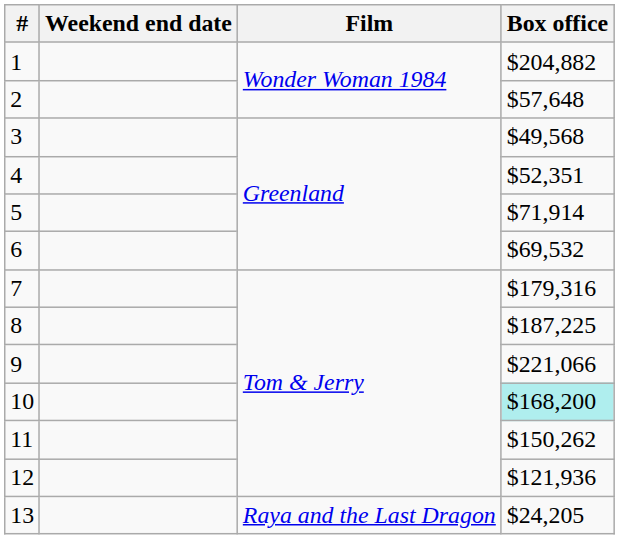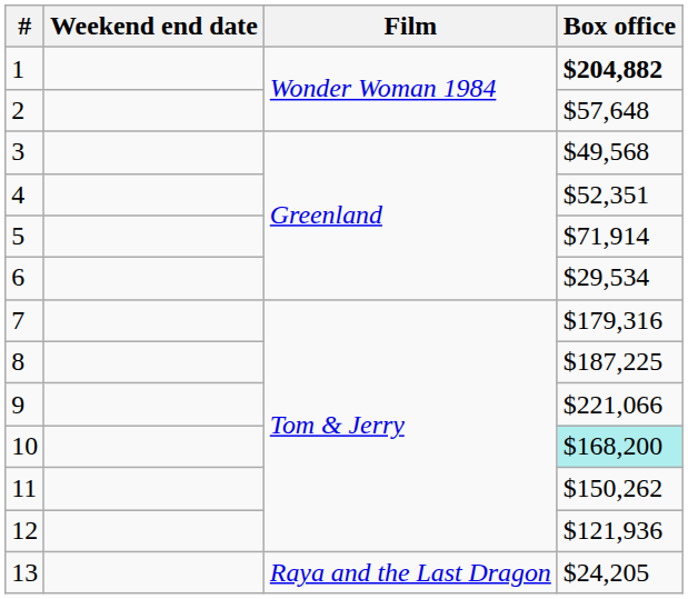 <table class="wikitable sortable">
 <tr>
 <th abbr="Week">#</th>
 <th abbr="Date">Weekend end date</th>
 <th>Film</th>
 <th>Box office</th>
 </tr>
 <tr>
 <td>1</td>
 <td></td>
 <td rowspan="2"><em><a href='#'>Wonder Woman 1984</a></em></td>
-<td>$204,882</td>
+<td><strong>$204,882</strong></td>
 </tr>
 <tr>
 <td>2</td>
 <td></td>
 <td>$57,648</td>
 </tr>
 <tr>
 <td>3</td>
 <td></td>
 <td rowspan="4"><em><a href='#'>Greenland</a></em></td>
 <td>$49,568</td>
 </tr>
 <tr>
 <td>4</td>
 <td></td>
 <td>$52,351</td>
 </tr>
 <tr>
 <td>5</td>
 <td></td>
 <td>$71,914</td>
 </tr>
 <tr>
 <td>6</td>
 <td></td>
-<td>$69,532</td>
+<td>$29,534</td>
 </tr>
 <tr>
 <td>7</td>
 <td></td>
 <td rowspan="6"><em><a href='#'>Tom & Jerry</a></em></td>
 <td>$179,316</td>
 </tr>
 <tr>
 <td>8</td>
 <td></td>
 <td>$187,225</td>
 </tr>
 <tr>
 <td>9</td>
 <td></td>
 <td>$221,066</td>
 </tr>
 <tr>
 <td>10</td>
 <td></td>
 <td style="background: paleturquoise;">$168,200</td>
 </tr>
 <tr>
 <td>11</td>
 <td></td>
 <td>$150,262</td>
 </tr>
 <tr>
 <td>12</td>
 <td></td>
 <td>$121,936</td>
 </tr>
 <tr>
 <td>13</td>
 <td></td>
 <td><em><a href='#'>Raya and the Last Dragon</a></em></td>
 <td>$24,205</td>
 </tr>
 </table>
